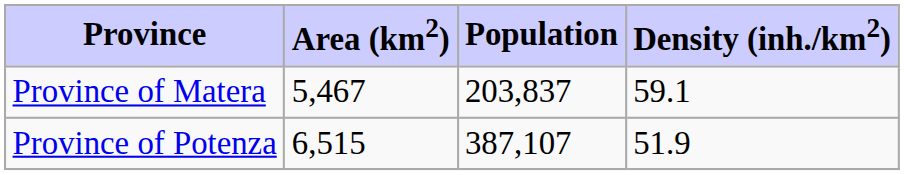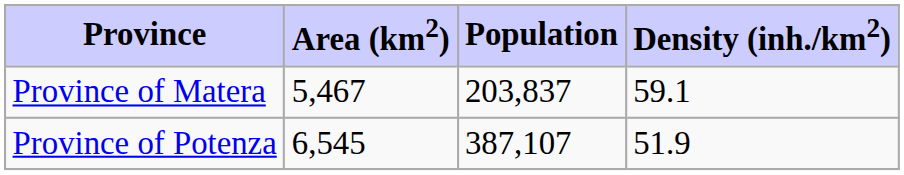 <table class="wikitable centered">
 <tr>
 <th style="background:#ccf;">Province</th>
 <th style="background:#ccf;">Area (km<sup>2</sup>)</th>
 <th style="background:#ccf;">Population</th>
 <th style="background:#ccf;">Density (inh./km<sup>2</sup>)</th>
 </tr>
 <tr>
 <td><a href='#'>Province of Matera</a></td>
 <td>5,467</td>
 <td>203,837</td>
 <td>59.1</td>
 </tr>
 <tr>
 <td><a href='#'>Province of Potenza</a></td>
-<td>6,515</td>
+<td>6,545</td>
 <td>387,107</td>
 <td>51.9</td>
 </tr>
 </table>
